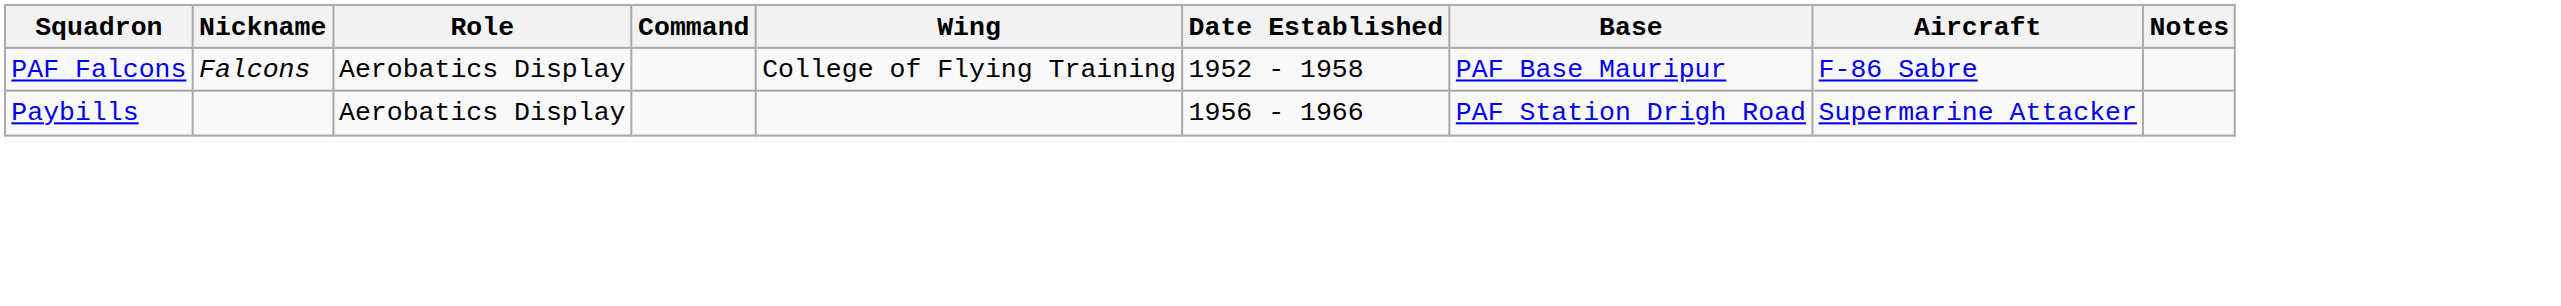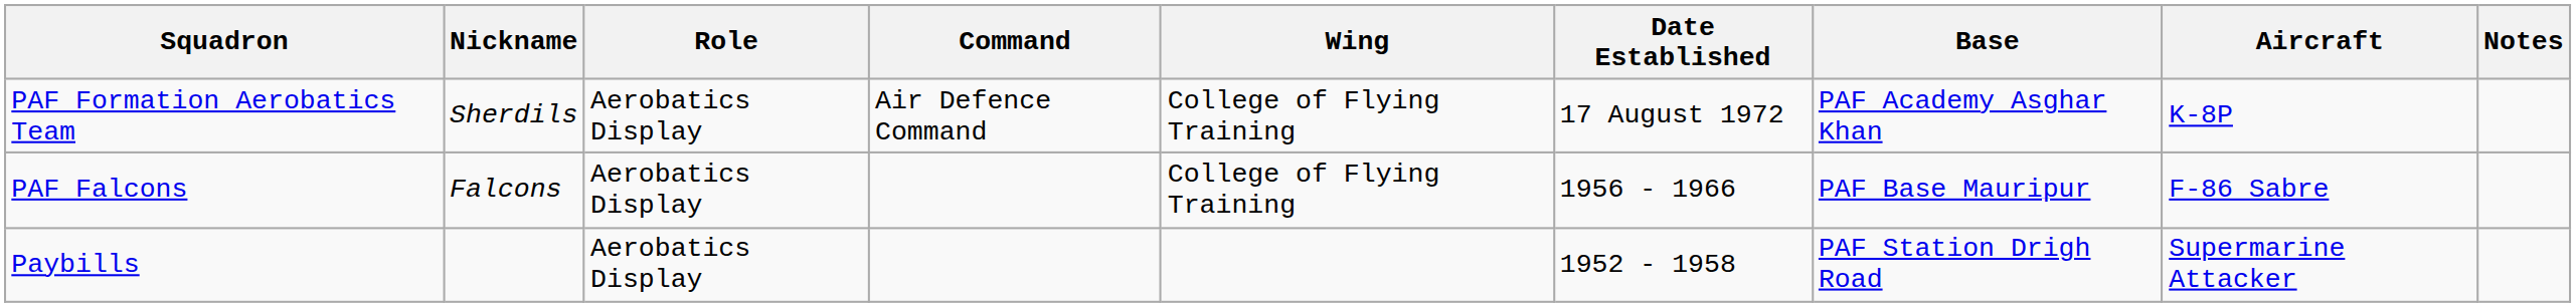 <table class="wikitable">
 <tr>
 <th>Squadron</th>
 <th>Nickname</th>
 <th>Role</th>
 <th>Command</th>
 <th>Wing</th>
 <th>Date Established</th>
 <th>Base</th>
 <th>Aircraft</th>
 <th>Notes</th>
 </tr>
 <tr>
+<td><a href='#'>PAF Formation Aerobatics Team</a></td>
+<td><em>Sherdils</em></td>
+<td>Aerobatics Display</td>
+<td>Air Defence Command</td>
+<td>College of Flying Training</td>
+<td>17 August 1972</td>
+<td><a href='#'>PAF Academy Asghar Khan</a></td>
+<td><a href='#'>K-8P</a></td>
+<td></td>
+</tr>
+<tr>
 <td><a href='#'>PAF Falcons</a></td>
 <td><em>Falcons</em></td>
 <td>Aerobatics Display</td>
 <td></td>
 <td>College of Flying Training</td>
-<td>1952 - 1958</td>
+<td>1956 - 1966</td>
 <td><a href='#'>PAF Base Mauripur</a></td>
 <td><a href='#'>F-86 Sabre</a></td>
 <td></td>
 </tr>
 <tr>
 <td><a href='#'>Paybills</a></td>
 <td></td>
 <td>Aerobatics Display</td>
 <td></td>
 <td></td>
-<td>1956 - 1966</td>
+<td>1952 - 1958</td>
 <td><a href='#'>PAF Station Drigh Road</a></td>
 <td><a href='#'>Supermarine Attacker</a></td>
 <td></td>
 </tr>
 </table>
